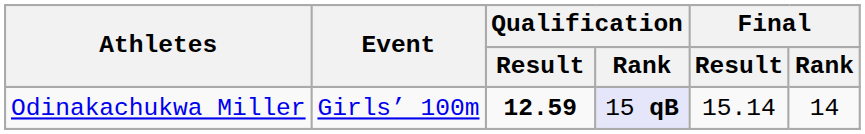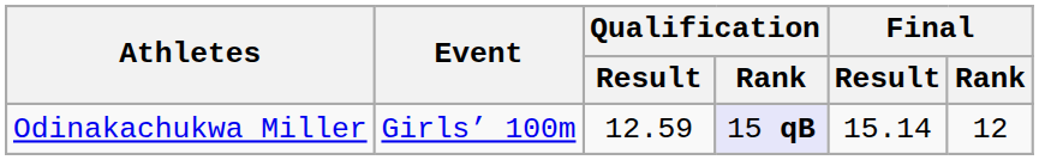 <table class="wikitable" border="1" style="font-size:90%">
 <tr>
 <th rowspan=2>Athletes</th>
 <th rowspan=2>Event</th>
 <th colspan=2>Qualification</th>
 <th colspan=2>Final</th>
 </tr>
 <tr>
 <th>Result</th>
 <th>Rank</th>
 <th>Result</th>
 <th>Rank</th>
 </tr>
 <tr>
 <td><a href='#'>Odinakachukwa Miller</a></td>
 <td><a href='#'>Girls’ 100m</a></td>
-<td align=center><strong>12.59</strong></td>
+<td align=center>12.59</td>
 <td align=center style="background: lavender;">15 <strong>qB</strong></td>
 <td align=center>15.14</td>
-<td align=center>14</td>
+<td align=center>12</td>
 </tr>
 </table>
